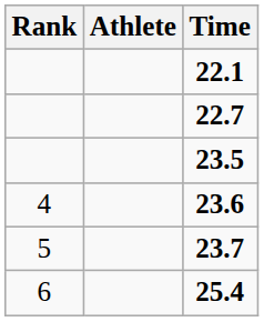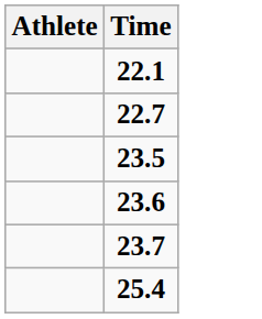 <table class=wikitable style="text-align:center;">
 <tr>
-<th>Rank</th>
 <th>Athlete</th>
 <th>Time</th>
 </tr>
 <tr>
-<td></td>
 <td align=left></td>
 <td><strong>22.1</strong></td>
 </tr>
 <tr>
-<td></td>
 <td align=left></td>
 <td><strong>22.7</strong></td>
 </tr>
 <tr>
-<td></td>
 <td align=left></td>
 <td><strong>23.5</strong></td>
 </tr>
 <tr>
-<td>4</td>
 <td align=left></td>
 <td><strong>23.6</strong></td>
 </tr>
 <tr>
-<td>5</td>
 <td align=left></td>
 <td><strong>23.7</strong></td>
 </tr>
 <tr>
-<td>6</td>
 <td align=left></td>
 <td><strong>25.4</strong></td>
 </tr>
 </table>
